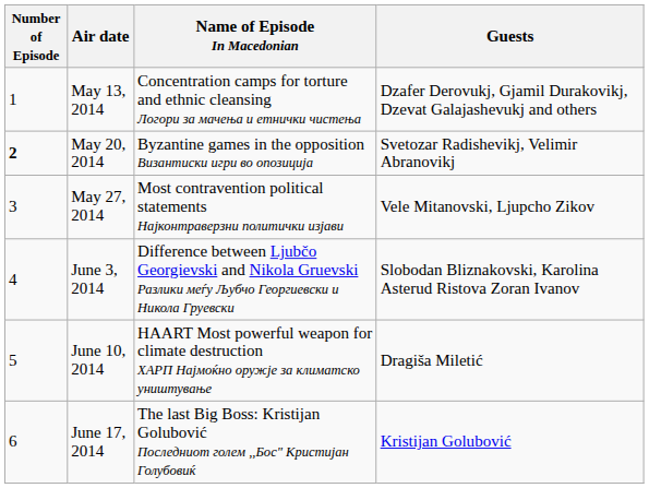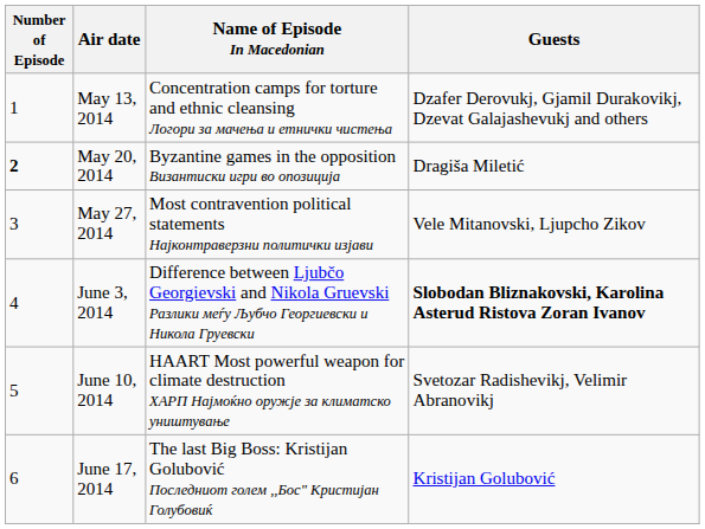 <table class="wikitable sortable mw-collapsible mw-collapsed"  style="width: 100%; height: 100px;">
 <tr>
 <th><small>Number of <br> Episode</small></th>
 <th>Air date</th>
 <th>Name of Episode <br> <small><em>In Macedonian</em></small></th>
 <th>Guests</th>
 </tr>
 <tr>
 <td>1</td>
 <td>May 13, 2014</td>
 <td>Concentration camps for torture and ethnic cleansing <br> <small><em>Логори за мачења и етнички чистења</em></small></td>
 <td>Dzafer Derovukj, Gjamil Durakovikj, Dzevat Galajashevukj and others</td>
 </tr>
 <tr>
 <td><strong>2</strong></td>
 <td>May 20, 2014</td>
 <td>Byzantine games in the opposition <br> <small><em>Византиски игри во опозиција</em></small></td>
-<td>Svetozar Radishevikj, Velimir Abranovikj</td>
+<td>Dragiša Miletić</td>
 </tr>
 <tr>
 <td>3</td>
 <td>May 27, 2014</td>
 <td>Most contravention political statements <br> <small><em>Најконтраверзни политички изјави</em></small></td>
 <td>Vele Mitanovski, Ljupcho Zikov</td>
 </tr>
 <tr>
 <td>4</td>
 <td>June 3, 2014</td>
 <td>Difference between <a href='#'>Ljubčo Georgievski</a> and <a href='#'>Nikola Gruevski</a>  <br> <small><em>Разлики меѓу Љубчо Георгиевски и Никола Груевски</em></small></td>
-<td>Slobodan Bliznakovski, Karolina Asterud Ristova Zoran Ivanov</td>
+<td><strong>Slobodan Bliznakovski, Karolina Asterud Ristova Zoran Ivanov</strong></td>
 </tr>
 <tr>
 <td>5</td>
 <td>June 10, 2014</td>
 <td>HAART Most powerful weapon for climate destruction <br> <small><em>ХАРП Најмоќно оружје за климатско уништување</em></small></td>
-<td>Dragiša Miletić</td>
+<td>Svetozar Radishevikj, Velimir Abranovikj</td>
 </tr>
 <tr>
 <td>6</td>
 <td>June 17, 2014</td>
 <td>The last Big Boss: Kristijan Golubović <br> <small><em>Последниот голем ,,Бос" Кристијан Голубовиќ</em></small></td>
 <td><a href='#'>Kristijan Golubović</a></td>
 </tr>
 </table>
